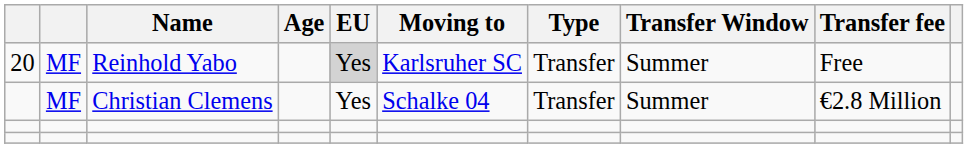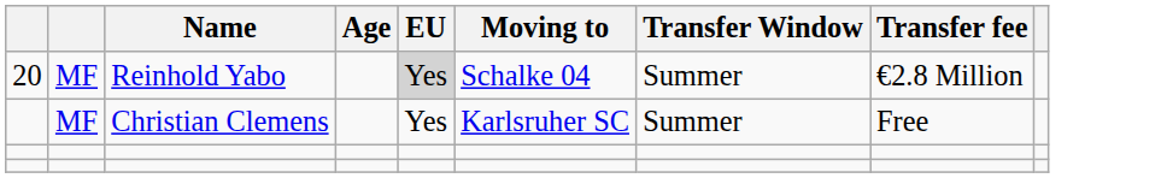 <table class="wikitable">
 <tr>
 <th></th>
 <th></th>
 <th>Name</th>
 <th>Age</th>
 <th>EU</th>
 <th>Moving to</th>
-<th>Type</th>
 <th>Transfer Window</th>
 <th>Transfer fee</th>
 <th></th>
 </tr>
 <tr>
 <td>20</td>
 <td><a href='#'>MF</a></td>
 <td><a href='#'>Reinhold Yabo</a></td>
 <td></td>
 <td style="background: lightgrey;">Yes</td>
-<td><a href='#'>Karlsruher SC</a></td>
-<td>Transfer</td>
+<td><a href='#'>Schalke 04</a></td>
 <td>Summer</td>
-<td>Free</td>
+<td>€2.8 Million</td>
 <td></td>
 </tr>
 <tr>
 <td></td>
 <td><a href='#'>MF</a></td>
 <td><a href='#'>Christian Clemens</a></td>
 <td></td>
 <td>Yes</td>
-<td><a href='#'>Schalke 04</a></td>
-<td>Transfer</td>
+<td><a href='#'>Karlsruher SC</a></td>
 <td>Summer</td>
-<td>€2.8 Million</td>
+<td>Free</td>
 <td></td>
 </tr>
 <tr>
-<td></td>
 <td></td>
 <td></td>
 <td></td>
 <td></td>
 <td></td>
 <td></td>
 <td></td>
 <td></td>
 <td></td>
 </tr>
 <tr>
 <td></td>
 <td></td>
 <td></td>
 <td></td>
 <td></td>
 <td></td>
 <td></td>
 <td></td>
 <td></td>
-<td></td>
 </tr>
 </table>
